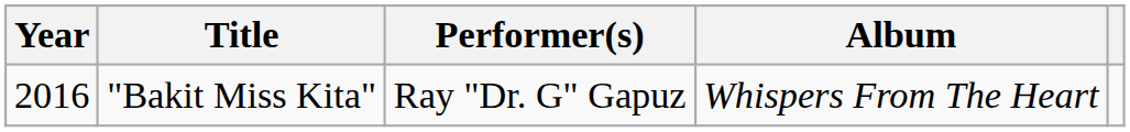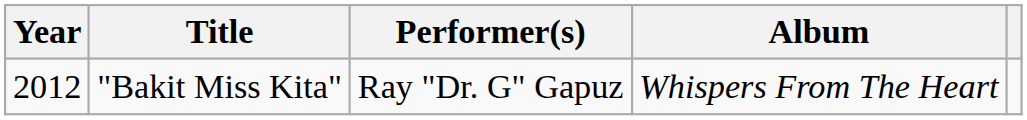 <table class="wikitable plainrowheaders" style="margin-right: 0;">
 <tr>
 <th scope="col">Year</th>
 <th scope="col">Title</th>
 <th scope="col">Performer(s)</th>
 <th scope="col">Album</th>
 <th scope="col"></th>
 </tr>
 <tr>
-<td>2016</td>
+<td>2012</td>
 <td>"Bakit Miss Kita"</td>
 <td>Ray "Dr. G" Gapuz</td>
 <td><em>Whispers From The Heart</em></td>
 <td></td>
 </tr>
 </table>
